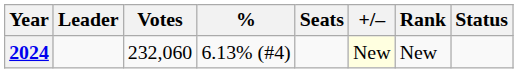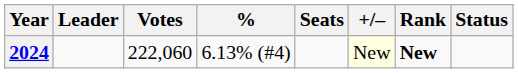 <table class="wikitable">
 <tr>
 <th>Year</th>
 <th>Leader</th>
 <th>Votes</th>
 <th>%</th>
 <th>Seats</th>
 <th>+/–</th>
 <th>Rank</th>
 <th>Status</th>
 </tr>
 <tr>
 <th><a href='#'>2024</a></th>
 <td></td>
-<td>232,060</td>
+<td>222,060</td>
 <td>6.13% (#4)</td>
 <td></td>
 <td style="background: lightyellow;">New</td>
-<td>New</td>
+<td><strong>New</strong></td>
 <td></td>
 </tr>
 </table>
